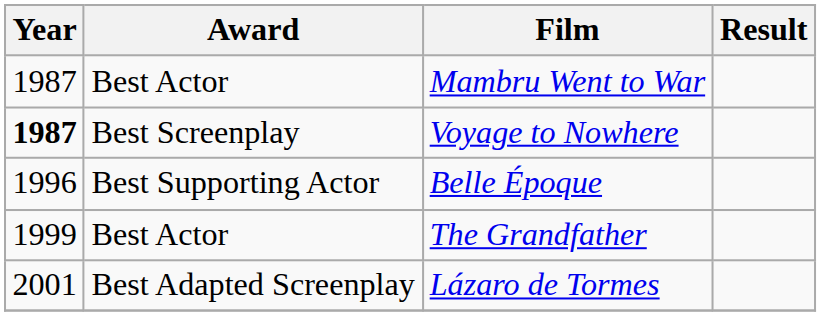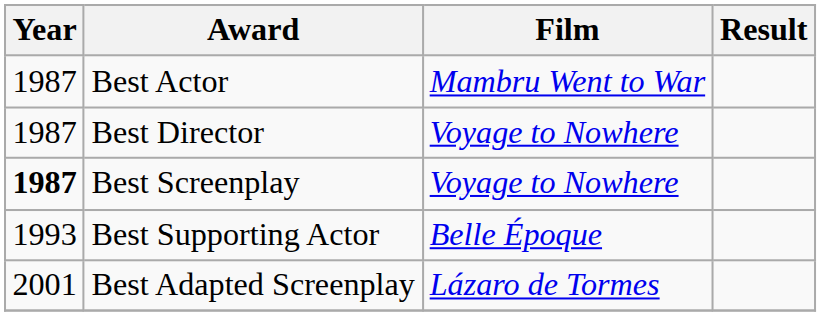 <table class="wikitable sortable">
 <tr>
 <th>Year</th>
 <th>Award</th>
 <th>Film</th>
 <th>Result</th>
 </tr>
 <tr>
 <td>1987</td>
 <td Goya Award for Best Actor>Best Actor</td>
 <td><em><a href='#'>Mambru Went to War</a></em></td>
 <td></td>
 </tr>
 <tr>
+<td>1987</td>
+<td>Best Director</td>
+<td><em><a href='#'>Voyage to Nowhere</a></em></td>
+<td></td>
+</tr>
+<tr>
 <td><strong>1987</strong></td>
 <td>Best Screenplay</td>
 <td><em><a href='#'>Voyage to Nowhere</a></em></td>
 <td></td>
 </tr>
 <tr>
-<td>1996</td>
+<td>1993</td>
 <td>Best Supporting Actor</td>
 <td><em><a href='#'>Belle Époque</a></em></td>
-<td></td>
-</tr>
-<tr>
-<td>1999</td>
-<td>Best Actor</td>
-<td><em><a href='#'>The Grandfather</a></em></td>
 <td></td>
 </tr>
 <tr>
 <td>2001</td>
 <td>Best Adapted Screenplay</td>
 <td><em><a href='#'>Lázaro de Tormes</a></em></td>
 <td></td>
 </tr>
 <tr>
 </tr>
 </table>
